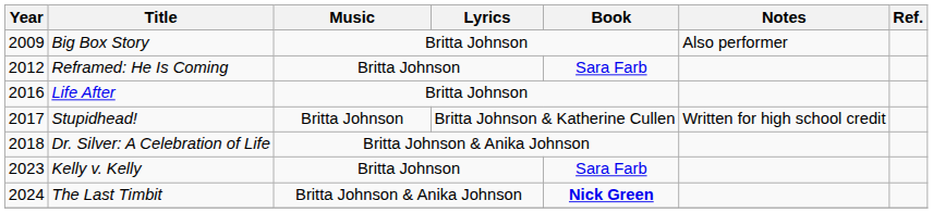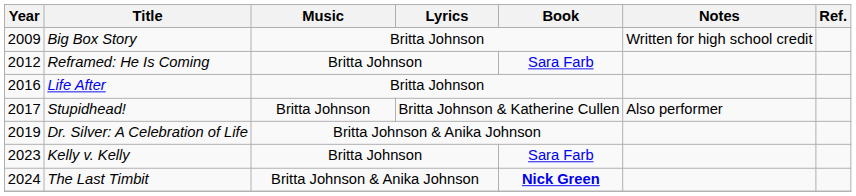 <table class="wikitable">
 <tr>
 <th>Year</th>
 <th>Title</th>
 <th>Music</th>
 <th>Lyrics</th>
 <th>Book</th>
 <th>Notes</th>
 <th>Ref.</th>
 </tr>
 <tr>
 <td>2009</td>
 <td><em>Big Box Story</em></td>
 <td colspan="3" align="center">Britta Johnson</td>
-<td>Also performer</td>
+<td>Written for high school credit</td>
 <td align="center"></td>
 </tr>
 <tr>
 <td>2012</td>
 <td><em>Reframed: He Is Coming</em></td>
 <td colspan="2" align="center">Britta Johnson</td>
 <td align="center"><a href='#'>Sara Farb</a></td>
 <td></td>
 <td align="center"></td>
 </tr>
 <tr>
 <td>2016</td>
 <td><em><a href='#'> Life After</a></em></td>
 <td colspan="3" align="center">Britta Johnson</td>
 <td></td>
 <td align="center"></td>
 </tr>
 <tr>
 <td>2017</td>
 <td><em>Stupidhead!</em></td>
 <td align="center">Britta Johnson</td>
 <td colspan="2" align="center">Britta Johnson & Katherine Cullen</td>
-<td>Written for high school credit</td>
+<td>Also performer</td>
 <td align="center"></td>
 </tr>
 <tr>
-<td>2018</td>
+<td>2019</td>
 <td><em>Dr. Silver: A Celebration of Life</em></td>
 <td colspan="3" align="center">Britta Johnson & Anika Johnson</td>
 <td></td>
 <td align="center"></td>
 </tr>
 <tr>
 <td>2023</td>
 <td><em>Kelly v. Kelly</em></td>
 <td colspan="2" align="center">Britta Johnson</td>
 <td align="center"><a href='#'>Sara Farb</a></td>
 <td></td>
 <td align="center"></td>
 </tr>
 <tr>
 <td>2024</td>
 <td><em>The Last Timbit</em></td>
 <td colspan="2" align="center">Britta Johnson & Anika Johnson</td>
 <td align="center"><strong><a href='#'> Nick Green</a></strong></td>
 <td></td>
 <td align="center"></td>
 </tr>
 <tr>
 </tr>
 </table>
